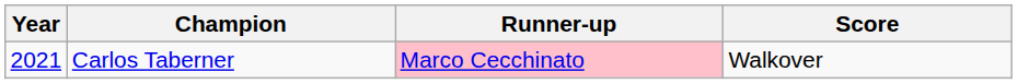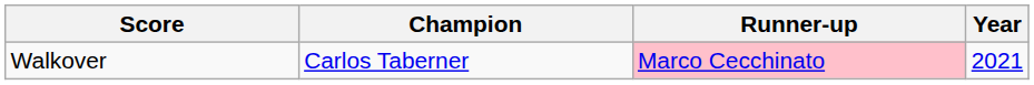 <table class="wikitable" style="font-size:90%">
 <tr>
-<th>Year</th>
+<th width="175">Score</th>
 <th width="200">Champion</th>
 <th width="200">Runner-up</th>
-<th width="175">Score</th>
+<th>Year</th>
 </tr>
 <tr>
-<td><a href='#'>2021</a></td>
+<td>Walkover</td>
 <td> <a href='#'>Carlos Taberner</a></td>
 <td style="background: pink;"> <a href='#'>Marco Cecchinato</a></td>
-<td>Walkover</td>
+<td><a href='#'>2021</a></td>
 </tr>
 </table>
